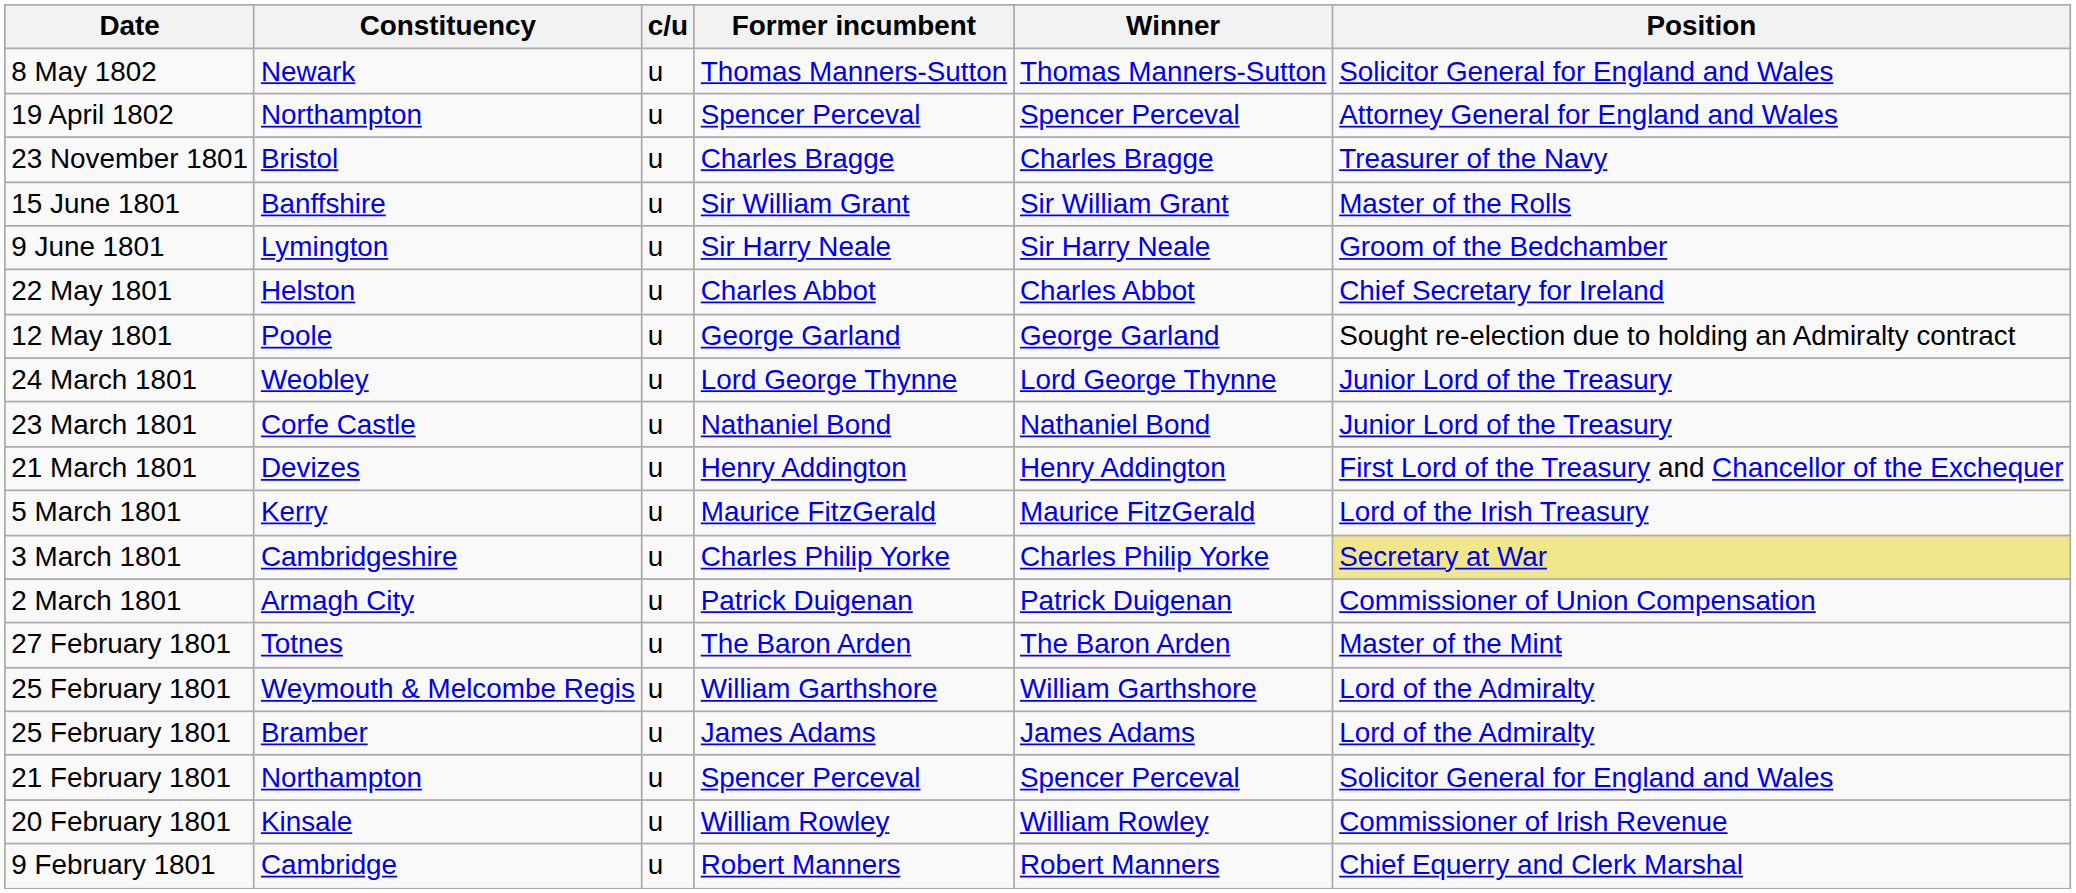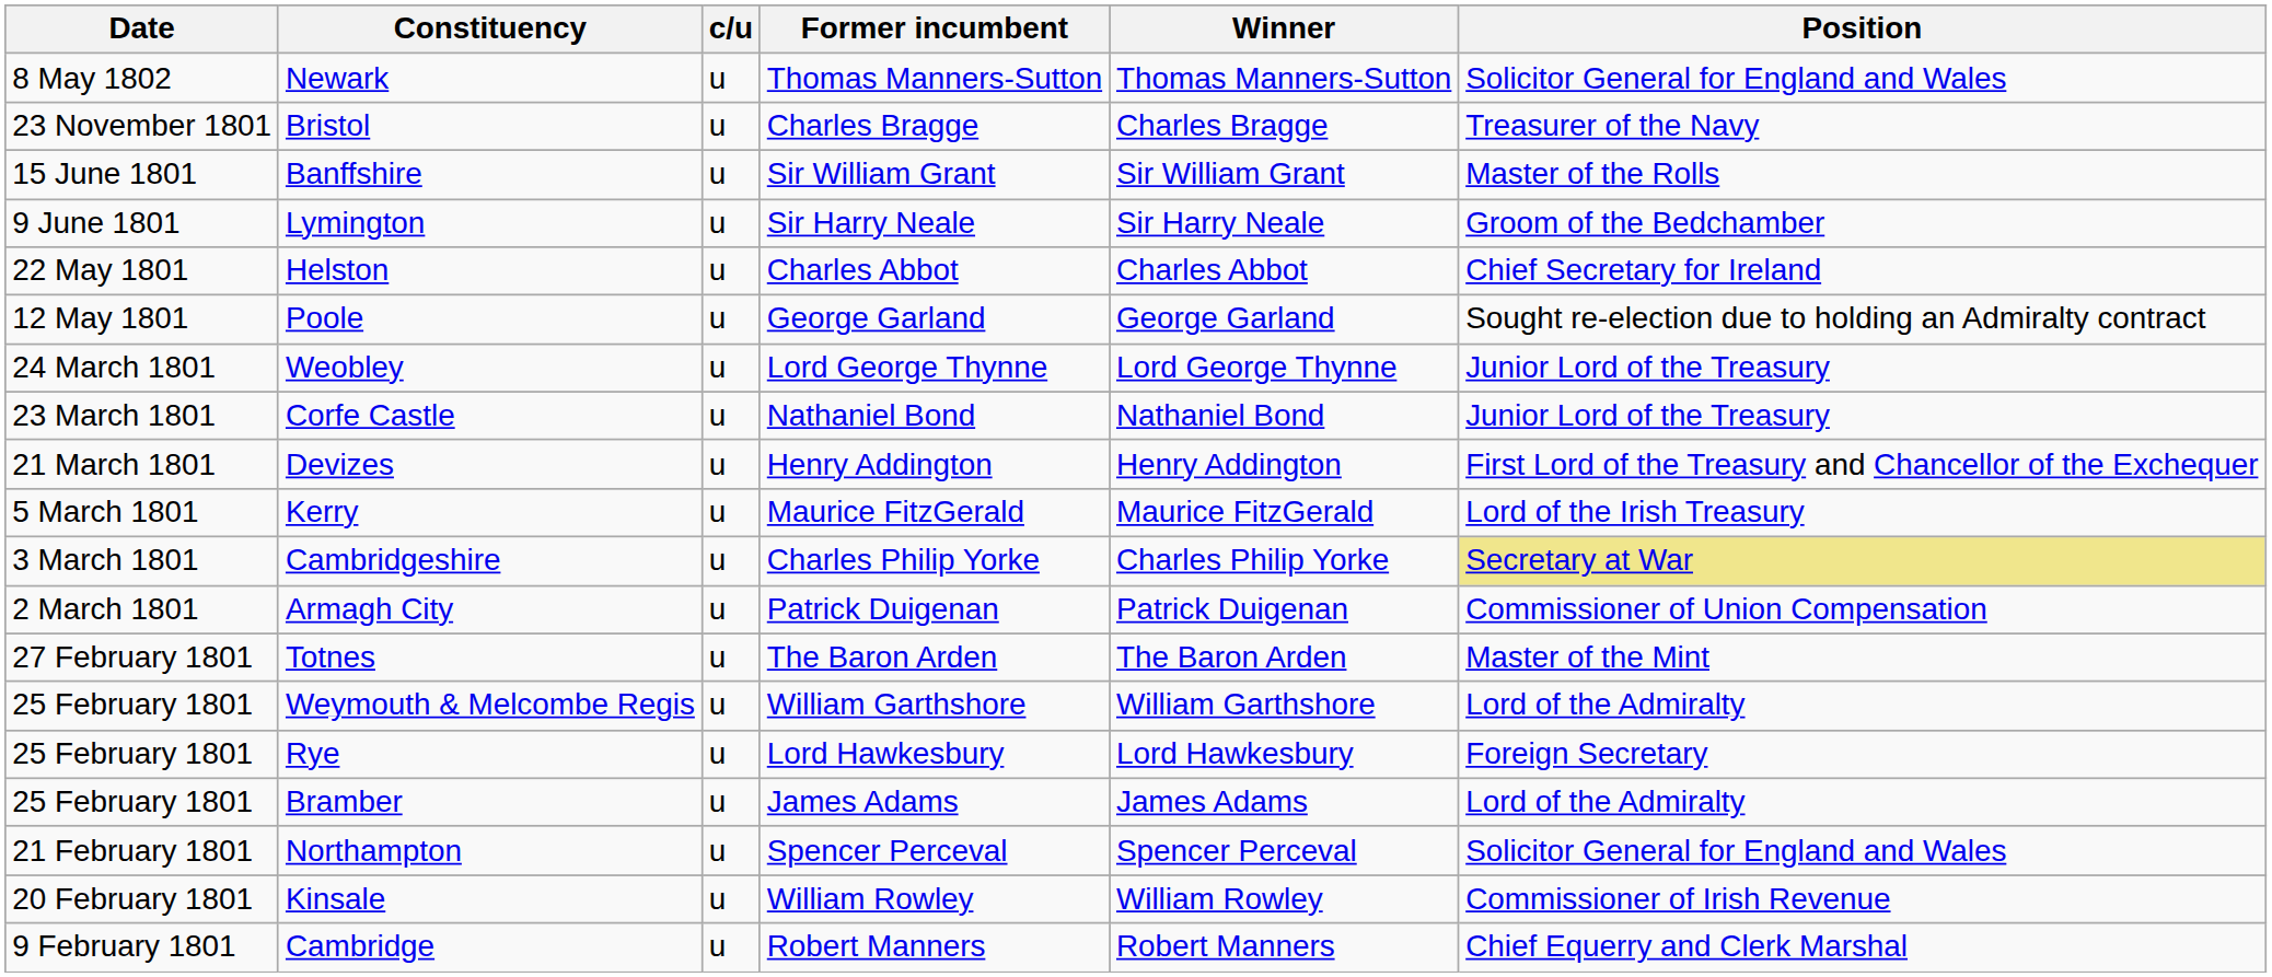 <table class="wikitable">
 <tr>
 <th>Date</th>
 <th>Constituency</th>
 <th>c/u</th>
 <th>Former incumbent</th>
 <th>Winner</th>
 <th>Position</th>
 </tr>
 <tr>
 <td>8 May 1802</td>
 <td><a href='#'>Newark</a></td>
 <td>u</td>
 <td><a href='#'>Thomas Manners-Sutton</a></td>
 <td><a href='#'>Thomas Manners-Sutton</a></td>
 <td><a href='#'>Solicitor General for England and Wales</a></td>
-</tr>
-<tr>
-<td>19 April 1802</td>
-<td><a href='#'>Northampton</a></td>
-<td>u</td>
-<td><a href='#'>Spencer Perceval</a></td>
-<td><a href='#'>Spencer Perceval</a></td>
-<td><a href='#'>Attorney General for England and Wales</a></td>
 </tr>
 <tr>
 <td>23 November 1801</td>
 <td><a href='#'>Bristol</a></td>
 <td>u</td>
 <td><a href='#'>Charles Bragge</a></td>
 <td><a href='#'>Charles Bragge</a></td>
 <td><a href='#'>Treasurer of the Navy</a></td>
 </tr>
 <tr>
 <td>15 June 1801</td>
 <td><a href='#'>Banffshire</a></td>
 <td>u</td>
 <td><a href='#'>Sir William Grant</a></td>
 <td><a href='#'>Sir William Grant</a></td>
 <td><a href='#'>Master of the Rolls</a></td>
 </tr>
 <tr>
 <td>9 June 1801</td>
 <td><a href='#'>Lymington</a></td>
 <td>u</td>
 <td><a href='#'>Sir Harry Neale</a></td>
 <td><a href='#'>Sir Harry Neale</a></td>
 <td><a href='#'>Groom of the Bedchamber</a></td>
 </tr>
 <tr>
 <td>22 May 1801</td>
 <td><a href='#'>Helston</a></td>
 <td>u</td>
 <td><a href='#'>Charles Abbot</a></td>
 <td><a href='#'>Charles Abbot</a></td>
 <td><a href='#'>Chief Secretary for Ireland</a></td>
 </tr>
 <tr>
 <td>12 May 1801</td>
 <td><a href='#'>Poole</a></td>
 <td>u</td>
 <td><a href='#'>George Garland</a></td>
 <td><a href='#'>George Garland</a></td>
 <td>Sought re-election due to holding an Admiralty contract</td>
 </tr>
 <tr>
 <td>24 March 1801</td>
 <td><a href='#'>Weobley</a></td>
 <td>u</td>
 <td><a href='#'>Lord George Thynne</a></td>
 <td><a href='#'>Lord George Thynne</a></td>
 <td><a href='#'>Junior Lord of the Treasury</a></td>
 </tr>
 <tr>
 <td>23 March 1801</td>
 <td><a href='#'>Corfe Castle</a></td>
 <td>u</td>
 <td><a href='#'>Nathaniel Bond</a></td>
 <td><a href='#'>Nathaniel Bond</a></td>
 <td><a href='#'>Junior Lord of the Treasury</a></td>
 </tr>
 <tr>
 <td>21 March 1801</td>
 <td><a href='#'>Devizes</a></td>
 <td>u</td>
 <td><a href='#'>Henry Addington</a></td>
 <td><a href='#'>Henry Addington</a></td>
 <td><a href='#'>First Lord of the Treasury</a> and <a href='#'>Chancellor of the Exchequer</a></td>
 </tr>
 <tr>
 <td>5 March 1801</td>
 <td><a href='#'>Kerry</a></td>
 <td>u</td>
 <td><a href='#'>Maurice FitzGerald</a></td>
 <td><a href='#'>Maurice FitzGerald</a></td>
 <td><a href='#'>Lord of the Irish Treasury</a></td>
 </tr>
 <tr>
 <td>3 March 1801</td>
 <td><a href='#'>Cambridgeshire</a></td>
 <td>u</td>
 <td><a href='#'>Charles Philip Yorke</a></td>
 <td><a href='#'>Charles Philip Yorke</a></td>
 <td style="background: khaki;"><a href='#'>Secretary at War</a></td>
 </tr>
 <tr>
 <td>2 March 1801</td>
 <td><a href='#'>Armagh City</a></td>
 <td>u</td>
 <td><a href='#'>Patrick Duigenan</a></td>
 <td><a href='#'>Patrick Duigenan</a></td>
 <td><a href='#'>Commissioner of Union Compensation</a></td>
 </tr>
 <tr>
 <td>27 February 1801</td>
 <td><a href='#'>Totnes</a></td>
 <td>u</td>
 <td><a href='#'>The Baron Arden</a></td>
 <td><a href='#'>The Baron Arden</a></td>
 <td><a href='#'>Master of the Mint</a></td>
 </tr>
 <tr>
 <td>25 February 1801</td>
 <td><a href='#'>Weymouth & Melcombe Regis</a></td>
 <td>u</td>
 <td><a href='#'>William Garthshore</a></td>
 <td><a href='#'>William Garthshore</a></td>
 <td><a href='#'>Lord of the Admiralty</a></td>
 </tr>
 <tr>
 <td>25 February 1801</td>
+<td><a href='#'>Rye</a></td>
+<td>u</td>
+<td><a href='#'>Lord Hawkesbury</a></td>
+<td><a href='#'>Lord Hawkesbury</a></td>
+<td><a href='#'>Foreign Secretary</a></td>
+</tr>
+<tr>
+<td>25 February 1801</td>
 <td><a href='#'>Bramber</a></td>
 <td>u</td>
 <td><a href='#'>James Adams</a></td>
 <td><a href='#'>James Adams</a></td>
 <td><a href='#'>Lord of the Admiralty</a></td>
 </tr>
 <tr>
 <td>21 February 1801</td>
 <td><a href='#'>Northampton</a></td>
 <td>u</td>
 <td><a href='#'>Spencer Perceval</a></td>
 <td><a href='#'>Spencer Perceval</a></td>
 <td><a href='#'>Solicitor General for England and Wales</a></td>
 </tr>
 <tr>
 <td>20 February 1801</td>
 <td><a href='#'>Kinsale</a></td>
 <td>u</td>
 <td><a href='#'>William Rowley</a></td>
 <td><a href='#'>William Rowley</a></td>
 <td><a href='#'>Commissioner of Irish Revenue</a></td>
 </tr>
 <tr>
 <td>9 February 1801</td>
 <td><a href='#'>Cambridge</a></td>
 <td>u</td>
 <td><a href='#'>Robert Manners</a></td>
 <td><a href='#'>Robert Manners</a></td>
 <td><a href='#'>Chief Equerry and Clerk Marshal</a></td>
 </tr>
 </table>
